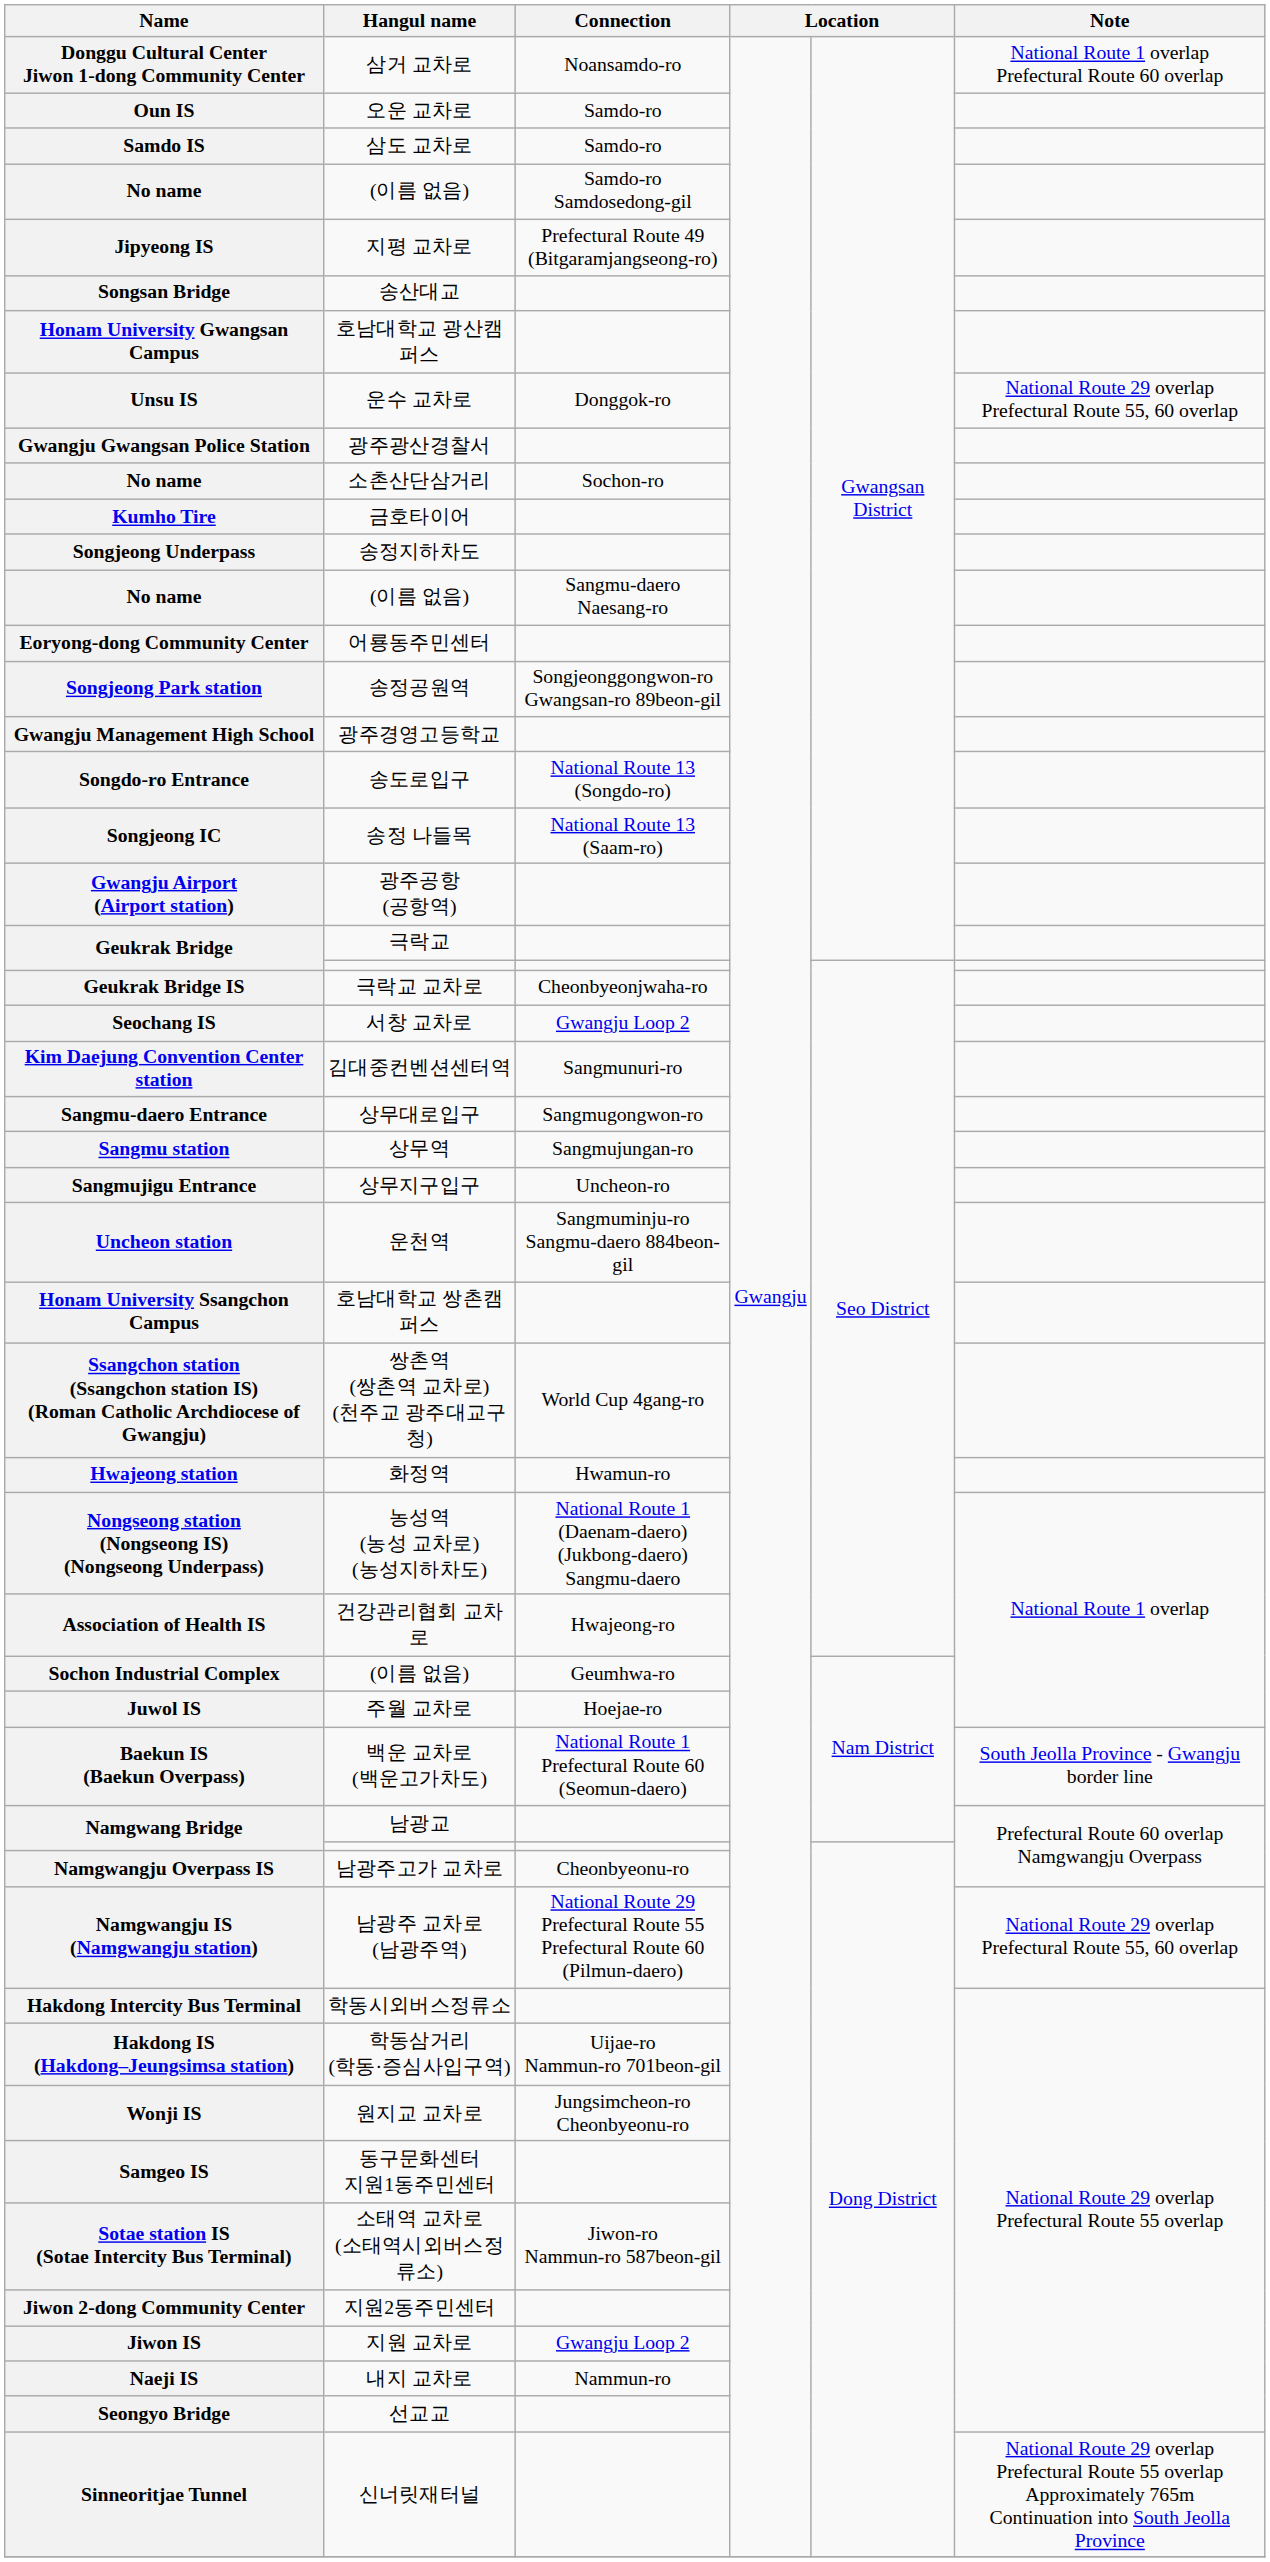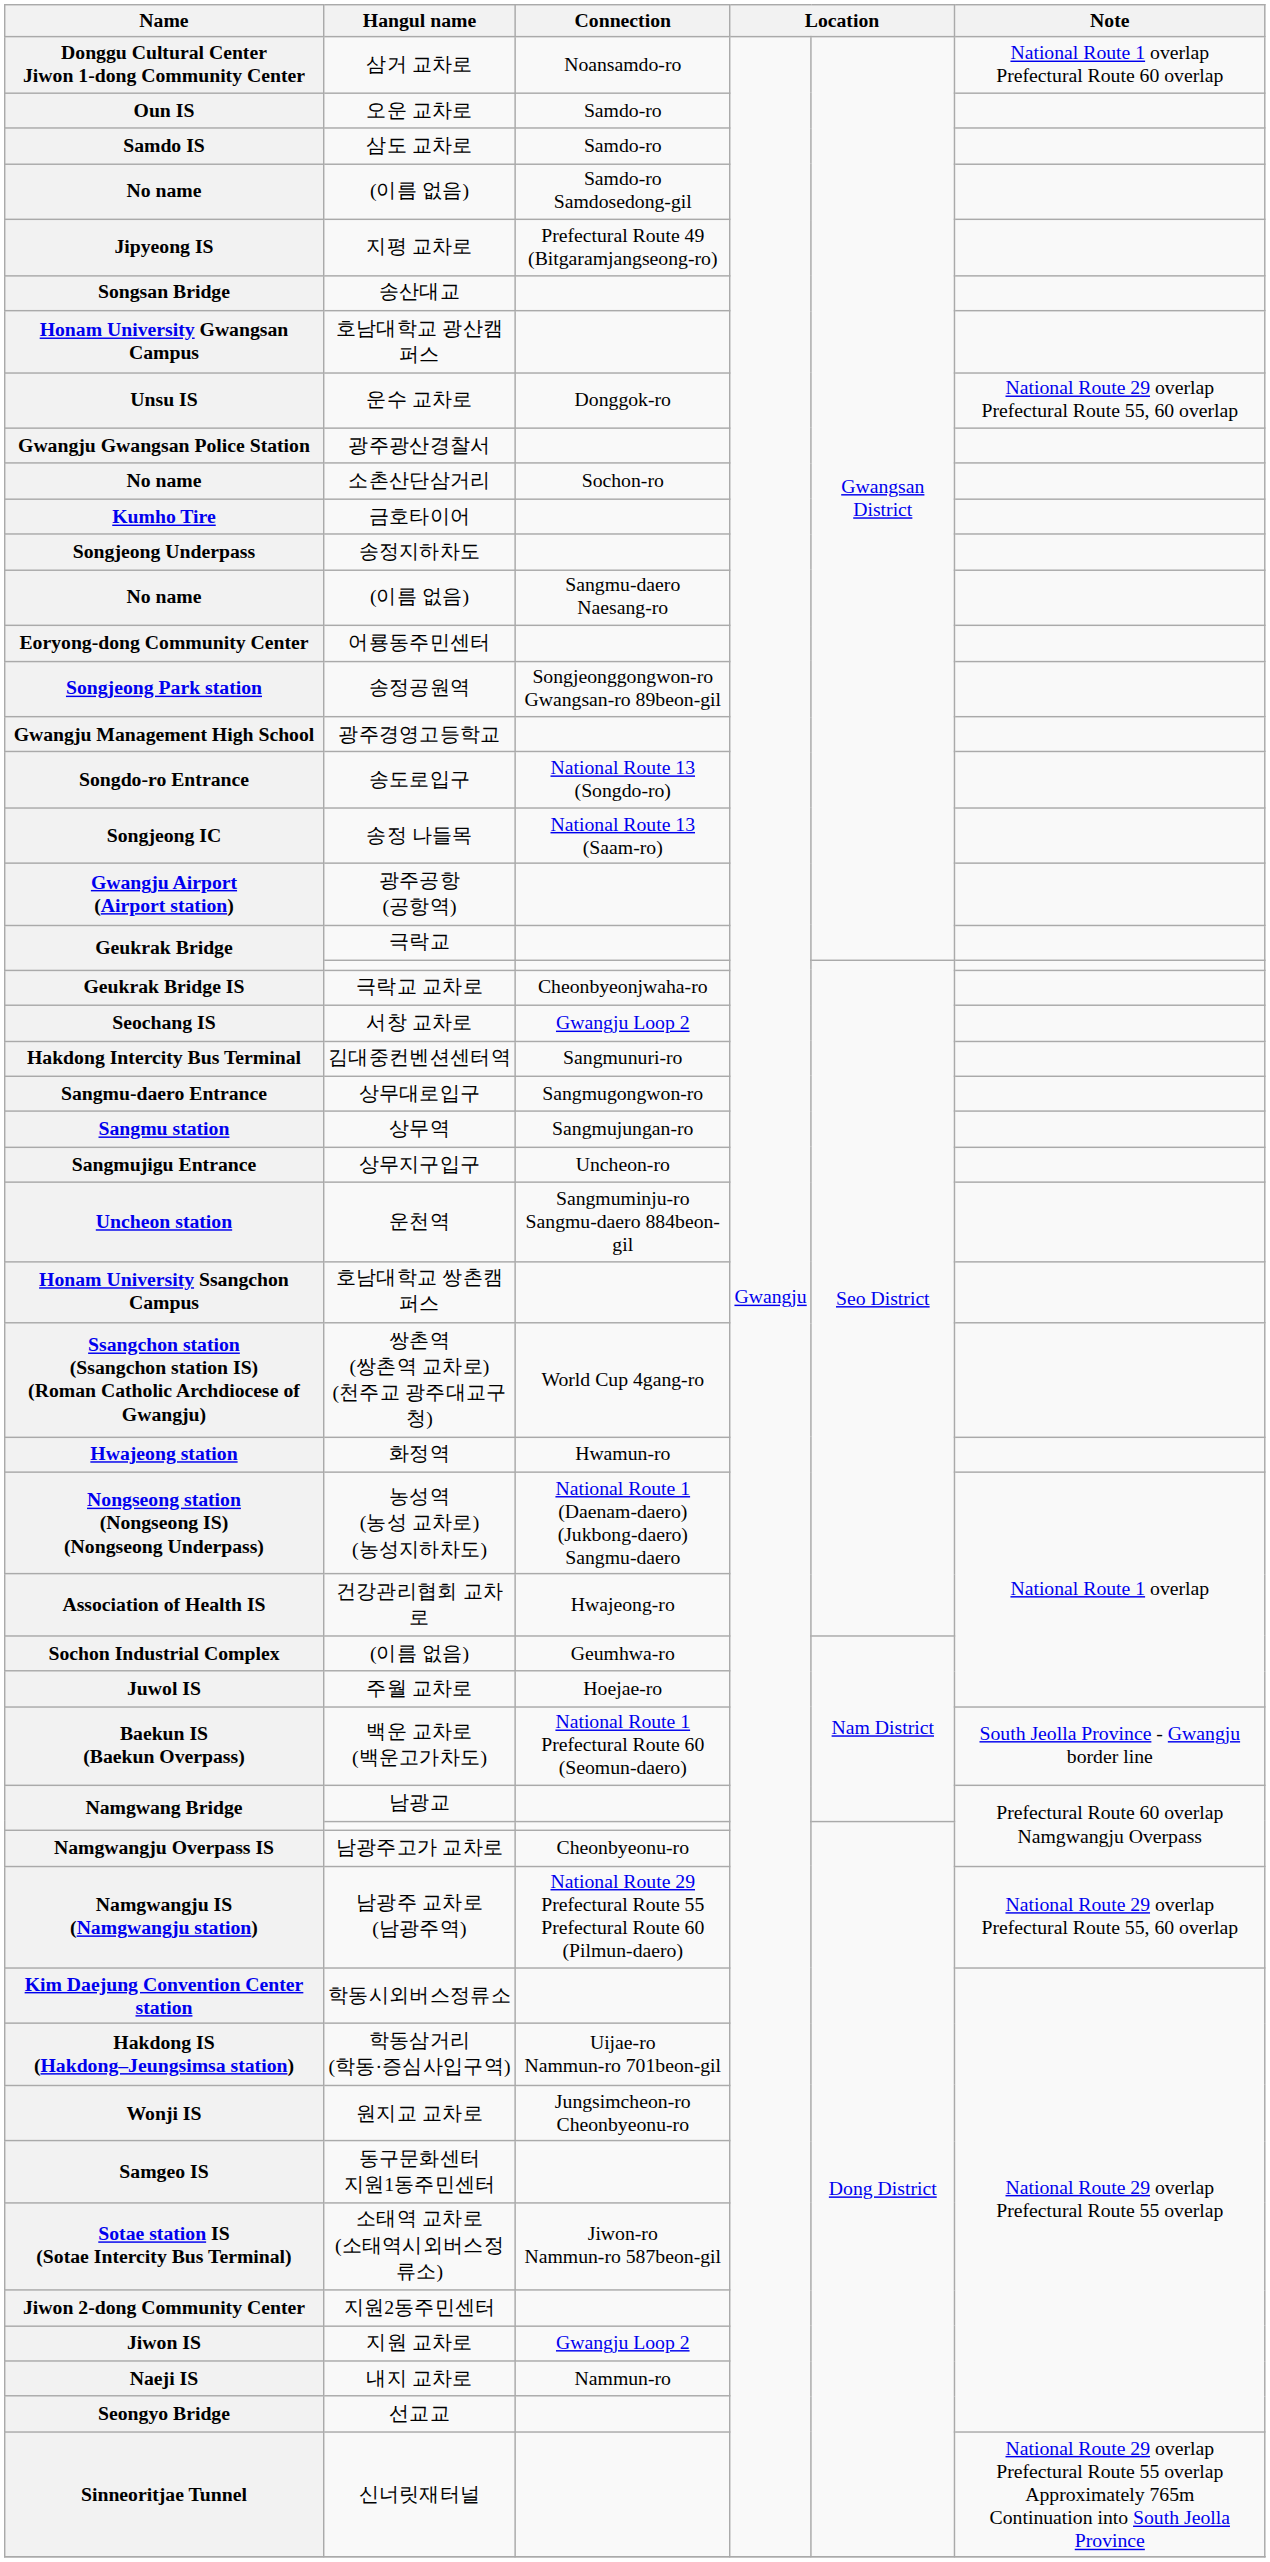 <table class="wikitable" style="font-size: 85%; text-align: center;">
 <tr>
 <th>Name </th>
 <th>Hangul name</th>
 <th>Connection</th>
 <th colspan="2">Location</th>
 <th>Note</th>
 </tr>
 <tr>
 <th>Donggu Cultural Center<br>Jiwon 1-dong Community Center</th>
 <td>삼거 교차로</td>
 <td>Noansamdo-ro</td>
 <td rowspan=50><a href='#'>Gwangju</a></td>
 <td rowspan=20><a href='#'>Gwangsan District</a></td>
 <td><a href='#'>National Route 1</a> overlap<br>Prefectural Route 60 overlap</td>
 </tr>
 <tr>
 <th>Oun IS</th>
 <td>오운 교차로</td>
 <td>Samdo-ro</td>
 <td></td>
 </tr>
 <tr>
 <th>Samdo IS</th>
 <td>삼도 교차로</td>
 <td>Samdo-ro</td>
 <td></td>
 </tr>
 <tr>
 <th>No name</th>
 <td>(이름 없음)</td>
 <td>Samdo-ro<br>Samdosedong-gil</td>
 <td></td>
 </tr>
 <tr>
 <th>Jipyeong IS</th>
 <td>지평 교차로</td>
 <td>Prefectural Route 49 <br>(Bitgaramjangseong-ro)</td>
 <td></td>
 </tr>
 <tr>
 <th>Songsan Bridge</th>
 <td>송산대교</td>
 <td></td>
 <td></td>
 </tr>
 <tr>
 <th><a href='#'>Honam University</a> Gwangsan Campus</th>
 <td>호남대학교 광산캠퍼스</td>
 <td></td>
 <td></td>
 </tr>
 <tr>
 <th>Unsu IS</th>
 <td>운수 교차로</td>
 <td>Donggok-ro</td>
 <td><a href='#'>National Route 29</a> overlap<br>Prefectural Route 55, 60 overlap</td>
 </tr>
 <tr>
 <th>Gwangju Gwangsan Police Station</th>
 <td>광주광산경찰서</td>
 <td></td>
 <td></td>
 </tr>
 <tr>
 <th>No name</th>
 <td>소촌산단삼거리</td>
 <td>Sochon-ro</td>
 <td></td>
 </tr>
 <tr>
 <th><a href='#'>Kumho Tire</a></th>
 <td>금호타이어</td>
 <td></td>
 <td></td>
 </tr>
 <tr>
 <th>Songjeong Underpass</th>
 <td>송정지하차도</td>
 <td></td>
 <td></td>
 </tr>
 <tr>
 <th>No name</th>
 <td>(이름 없음)</td>
 <td>Sangmu-daero<br>Naesang-ro</td>
 <td></td>
 </tr>
 <tr>
 <th>Eoryong-dong Community Center</th>
 <td>어룡동주민센터</td>
 <td></td>
 <td></td>
 </tr>
 <tr>
 <th><a href='#'>Songjeong Park station</a></th>
 <td>송정공원역</td>
 <td>Songjeonggongwon-ro<br>Gwangsan-ro 89beon-gil</td>
 <td></td>
 </tr>
 <tr>
 <th>Gwangju Management High School</th>
 <td>광주경영고등학교</td>
 <td></td>
 <td></td>
 </tr>
 <tr>
 <th>Songdo-ro Entrance</th>
 <td>송도로입구</td>
 <td><a href='#'>National Route 13</a><br>(Songdo-ro)</td>
 <td></td>
 </tr>
 <tr>
 <th>Songjeong IC</th>
 <td>송정 나들목</td>
 <td><a href='#'>National Route 13</a><br>(Saam-ro)</td>
 <td></td>
 </tr>
 <tr>
 <th><a href='#'>Gwangju Airport</a><br>(<a href='#'>Airport station</a>)</th>
 <td>광주공항<br>(공항역)</td>
 <td></td>
 <td></td>
 </tr>
 <tr>
 <th rowspan=2>Geukrak Bridge</th>
 <td>극락교</td>
 <td></td>
 <td></td>
 </tr>
 <tr>
 <td></td>
 <td></td>
 <td rowspan=13><a href='#'>Seo District</a></td>
 <td></td>
 </tr>
 <tr>
 <th>Geukrak Bridge IS</th>
 <td>극락교 교차로</td>
 <td>Cheonbyeonjwaha-ro</td>
 <td></td>
 </tr>
 <tr>
 <th>Seochang IS</th>
 <td>서창 교차로</td>
 <td><a href='#'>Gwangju Loop 2</a></td>
 <td></td>
 </tr>
 <tr>
-<th><a href='#'>Kim Daejung Convention Center station</a></th>
+<th>Hakdong Intercity Bus Terminal</th>
 <td>김대중컨벤션센터역</td>
 <td>Sangmunuri-ro</td>
 <td></td>
 </tr>
 <tr>
 <th>Sangmu-daero Entrance</th>
 <td>상무대로입구</td>
 <td>Sangmugongwon-ro</td>
 <td></td>
 </tr>
 <tr>
 <th><a href='#'>Sangmu station</a></th>
 <td>상무역</td>
 <td>Sangmujungan-ro</td>
 <td></td>
 </tr>
 <tr>
 <th>Sangmujigu Entrance</th>
 <td>상무지구입구</td>
 <td>Uncheon-ro</td>
 <td></td>
 </tr>
 <tr>
 <th><a href='#'>Uncheon station</a></th>
 <td>운천역</td>
 <td>Sangmuminju-ro<br>Sangmu-daero 884beon-gil</td>
 <td></td>
 </tr>
 <tr>
 <th><a href='#'>Honam University</a> Ssangchon Campus</th>
 <td>호남대학교 쌍촌캠퍼스</td>
 <td></td>
 <td></td>
 </tr>
 <tr>
 <th><a href='#'>Ssangchon station</a><br>(Ssangchon station IS)<br>(Roman Catholic Archdiocese of Gwangju)</th>
 <td>쌍촌역<br>(쌍촌역 교차로)<br>(천주교 광주대교구청)</td>
 <td>World Cup 4gang-ro</td>
 <td></td>
 </tr>
 <tr>
 <th><a href='#'>Hwajeong station</a></th>
 <td>화정역</td>
 <td>Hwamun-ro</td>
 <td></td>
 </tr>
 <tr>
 <th><a href='#'>Nongseong station</a><br>(Nongseong IS)<br>(Nongseong Underpass)</th>
 <td>농성역<br>(농성 교차로)<br>(농성지하차도)</td>
 <td><a href='#'>National Route 1</a><br>(Daenam-daero)<br>(Jukbong-daero)<br>Sangmu-daero</td>
 <td rowspan=4><a href='#'>National Route 1</a> overlap</td>
 </tr>
 <tr>
 <th>Association of Health IS</th>
 <td>건강관리협회 교차로</td>
 <td>Hwajeong-ro</td>
 </tr>
 <tr>
 <th>Sochon Industrial Complex</th>
 <td>(이름 없음)</td>
 <td>Geumhwa-ro</td>
 <td rowspan=4><a href='#'>Nam District</a></td>
 </tr>
 <tr>
 <th>Juwol IS</th>
 <td>주월 교차로</td>
 <td>Hoejae-ro</td>
 </tr>
 <tr>
 <th>Baekun IS<br>(Baekun Overpass)</th>
 <td>백운 교차로<br>(백운고가차도)</td>
 <td><a href='#'>National Route 1</a><br>Prefectural Route 60<br>(Seomun-daero)</td>
 <td><a href='#'>South Jeolla Province</a> - <a href='#'>Gwangju</a> border line</td>
 </tr>
 <tr>
 <th rowspan=2>Namgwang Bridge</th>
 <td>남광교</td>
 <td></td>
 <td rowspan=3>Prefectural Route 60 overlap<br>Namgwangju Overpass</td>
 </tr>
 <tr>
 <td></td>
 <td></td>
 <td rowspan=13><a href='#'>Dong District</a></td>
 </tr>
 <tr>
 <th>Namgwangju Overpass IS</th>
 <td>남광주고가 교차로</td>
 <td>Cheonbyeonu-ro</td>
 </tr>
 <tr>
 <th>Namgwangju IS<br>(<a href='#'>Namgwangju station</a>)</th>
 <td>남광주 교차로<br>(남광주역)</td>
 <td><a href='#'>National Route 29</a><br>Prefectural Route 55<br>Prefectural Route 60<br>(Pilmun-daero)</td>
 <td><a href='#'>National Route 29</a> overlap<br>Prefectural Route 55, 60 overlap</td>
 </tr>
 <tr>
-<th>Hakdong Intercity Bus Terminal</th>
+<th><a href='#'>Kim Daejung Convention Center station</a></th>
 <td>학동시외버스정류소</td>
 <td></td>
 <td rowspan=9><a href='#'>National Route 29</a> overlap<br>Prefectural Route 55 overlap</td>
 </tr>
 <tr>
 <th>Hakdong IS<br>(<a href='#'>Hakdong–Jeungsimsa station</a>)</th>
 <td>학동삼거리<br>(학동·증심사입구역)</td>
 <td>Uijae-ro<br>Nammun-ro 701beon-gil</td>
 </tr>
 <tr>
 <th>Wonji IS</th>
 <td>원지교 교차로</td>
 <td>Jungsimcheon-ro<br>Cheonbyeonu-ro</td>
 </tr>
 <tr>
 <th>Samgeo IS</th>
 <td>동구문화센터<br>지원1동주민센터</td>
 <td></td>
 </tr>
 <tr>
 <th><a href='#'>Sotae station</a> IS<br>(Sotae Intercity Bus Terminal)</th>
 <td>소태역 교차로<br>(소태역시외버스정류소)</td>
 <td>Jiwon-ro<br>Nammun-ro 587beon-gil</td>
 </tr>
 <tr>
 <th>Jiwon 2-dong Community Center</th>
 <td>지원2동주민센터</td>
 <td></td>
 </tr>
 <tr>
 <th>Jiwon IS</th>
 <td>지원 교차로</td>
 <td><a href='#'>Gwangju Loop 2</a></td>
 </tr>
 <tr>
 <th>Naeji IS</th>
 <td>내지 교차로</td>
 <td>Nammun-ro</td>
 </tr>
 <tr>
 <th>Seongyo Bridge</th>
 <td>선교교</td>
 <td></td>
 </tr>
 <tr>
 <th>Sinneoritjae Tunnel</th>
 <td>신너릿재터널</td>
 <td></td>
 <td><a href='#'>National Route 29</a> overlap<br>Prefectural Route 55 overlap<br>Approximately 765m<br>Continuation into <a href='#'>South Jeolla Province</a></td>
 </tr>
 <tr>
 </tr>
 </table>
